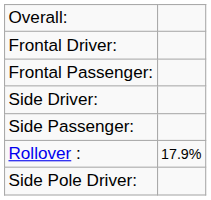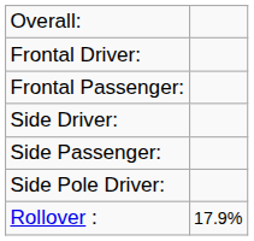 <table class="wikitable">
 <tr>
 <td>Overall:</td>
 <td></td>
 </tr>
 <tr>
 <td>Frontal Driver:</td>
 <td></td>
 </tr>
 <tr>
 <td>Frontal Passenger:</td>
 <td></td>
 </tr>
 <tr>
 <td>Side Driver:</td>
 <td></td>
 </tr>
 <tr>
 <td>Side Passenger:</td>
 <td></td>
 </tr>
 <tr>
+<td>Side Pole Driver:</td>
+<td></td>
+</tr>
+<tr>
 <td><a href='#'>Rollover</a> :</td>
 <td> <small>17.9%</small></td>
 </tr>
-<tr>
-<td>Side Pole Driver:</td>
-<td></td>
-</tr>
 </table>
